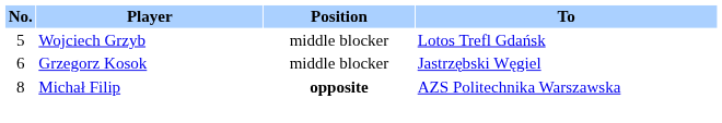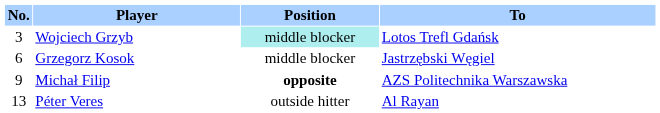 <table border="0" cellspacing="1" cellpadding="2">
 <tr bgcolor=#AAD0FF>
 <th width=4%>No.</th>
 <th width=30%>Player</th>
 <th width=20%>Position</th>
 <th width=40%>To</th>
 </tr>
 <tr>
-<td align=center>5</td>
+<td align=center>3</td>
 <td> <a href='#'>Wojciech Grzyb</a></td>
-<td align=center>middle blocker</td>
+<td align=center style="background: paleturquoise;">middle blocker</td>
 <td><a href='#'>Lotos Trefl Gdańsk</a></td>
 </tr>
 <tr>
 <td align=center>6</td>
 <td> <a href='#'>Grzegorz Kosok</a></td>
 <td align=center>middle blocker</td>
 <td><a href='#'>Jastrzębski Węgiel</a></td>
 </tr>
 <tr>
-<td align=center>8</td>
+<td align=center>9</td>
 <td> <a href='#'>Michał Filip</a></td>
 <td align=center><strong>opposite</strong></td>
 <td><a href='#'>AZS Politechnika Warszawska</a></td>
 </tr>
 <tr>
+<td align=center>13</td>
+<td> <a href='#'>Péter Veres</a></td>
+<td align=center>outside hitter</td>
+<td><a href='#'>Al Rayan</a></td>
+</tr>
+<tr>
 </tr>
 </table>
